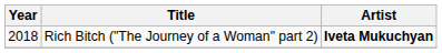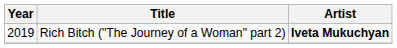 <table class="wikitable sortable">
 <tr>
 <th scope="col">Year</th>
 <th scope="col">Title</th>
 <th scope="col">Artist</th>
 </tr>
 <tr>
-<td align="center">2018</td>
+<td align="center">2019</td>
 <td scope="col">Rich Bitch ("The Journey of a Woman" part 2)<em></td>
 <td><strong>Iveta Mukuchyan</strong></td>
 </tr>
 <tr>
 </tr>
 </table>
